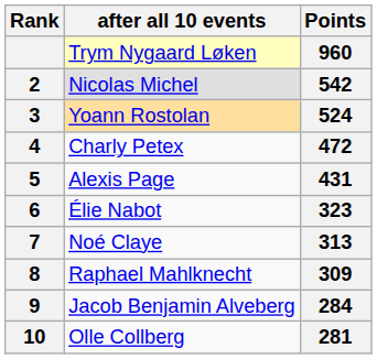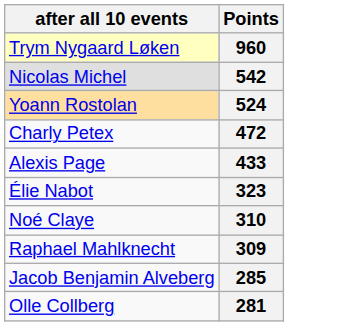 <table class="wikitable" style="font-size: 85%;">
 <tr>
-<th>Rank</th>
 <th>after all 10 events</th>
 <th>Points</th>
 </tr>
 <tr>
-<th></th>
 <td style="background:#ffffbf"> <a href='#'>Trym Nygaard Løken</a> </td>
 <th>960</th>
 </tr>
 <tr>
-<th>2</th>
 <td style="background:#dfdfdf"> <a href='#'>Nicolas Michel</a></td>
 <th>542</th>
 </tr>
 <tr>
-<th>3</th>
 <td style="background:#ffdf9f"> <a href='#'>Yoann Rostolan</a></td>
 <th>524</th>
 </tr>
 <tr>
-<th>4</th>
 <td> <a href='#'>Charly Petex</a></td>
 <th>472</th>
 </tr>
 <tr>
-<th>5</th>
 <td> <a href='#'>Alexis Page</a></td>
-<th>431</th>
+<th>433</th>
 </tr>
 <tr>
-<th>6</th>
 <td> <a href='#'>Élie Nabot</a></td>
 <th>323</th>
 </tr>
 <tr>
-<th>7</th>
 <td> <a href='#'>Noé Claye</a></td>
-<th>313</th>
+<th>310</th>
 </tr>
 <tr>
-<th>8</th>
 <td> <a href='#'>Raphael Mahlknecht</a></td>
 <th>309</th>
 </tr>
 <tr>
-<th>9</th>
 <td> <a href='#'>Jacob Benjamin Alveberg</a></td>
-<th>284</th>
+<th>285</th>
 </tr>
 <tr>
-<th>10</th>
 <td> <a href='#'>Olle Collberg</a></td>
 <th>281</th>
 </tr>
 </table>
